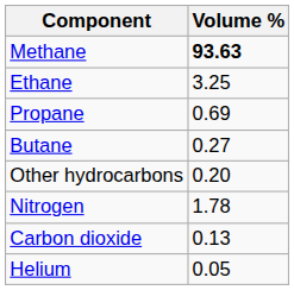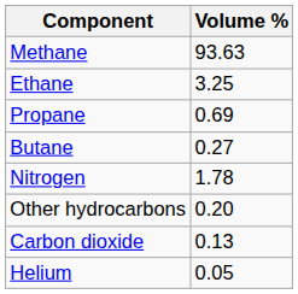 <table class="wikitable">
 <tr>
 <th>Component</th>
 <th>Volume %</th>
 </tr>
 <tr>
 <td><a href='#'>Methane</a></td>
-<td><strong>93.63</strong></td>
+<td>93.63</td>
 </tr>
 <tr>
 <td><a href='#'>Ethane</a></td>
 <td>3.25</td>
 </tr>
 <tr>
 <td><a href='#'>Propane</a></td>
 <td>0.69</td>
 </tr>
 <tr>
 <td><a href='#'>Butane</a></td>
 <td>0.27</td>
 </tr>
 <tr>
+<td><a href='#'>Nitrogen</a></td>
+<td>1.78</td>
+</tr>
+<tr>
 <td>Other hydrocarbons</td>
 <td>0.20</td>
-</tr>
-<tr>
-<td><a href='#'>Nitrogen</a></td>
-<td>1.78</td>
 </tr>
 <tr>
 <td><a href='#'>Carbon dioxide</a></td>
 <td>0.13</td>
 </tr>
 <tr>
 <td><a href='#'>Helium</a></td>
 <td>0.05</td>
 </tr>
 </table>
